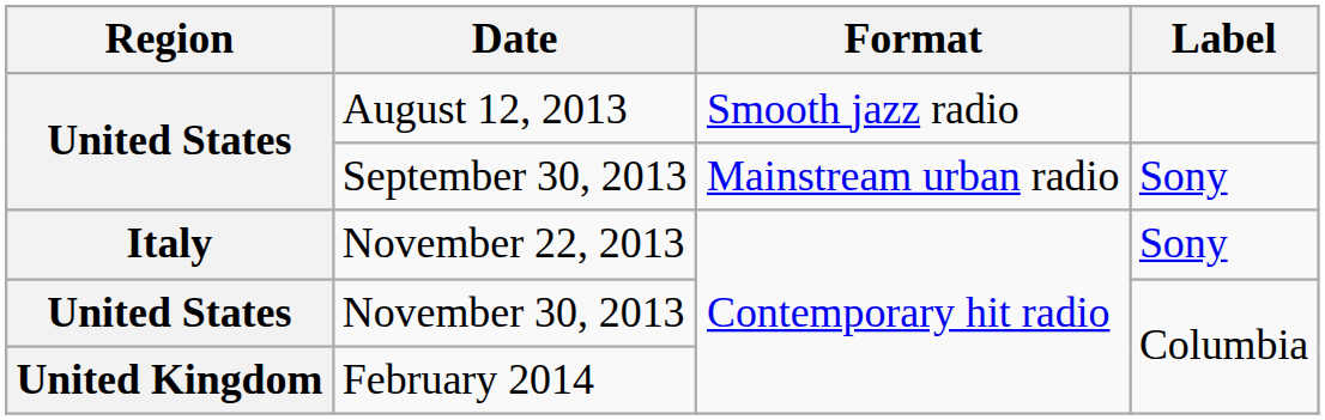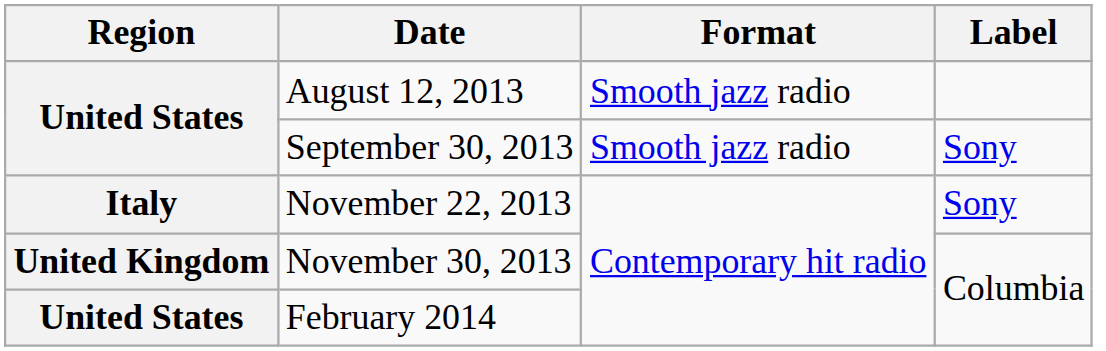 <table class="wikitable plainrowheaders">
 <tr>
 <th>Region</th>
 <th>Date</th>
 <th>Format</th>
 <th>Label</th>
 </tr>
 <tr>
 <th scope="row" rowspan="2">United States</th>
 <td>August 12, 2013</td>
 <td><a href='#'>Smooth jazz</a> radio</td>
 <td></td>
 </tr>
 <tr>
 <td>September 30, 2013</td>
-<td><a href='#'>Mainstream urban</a> radio</td>
+<td><a href='#'>Smooth jazz</a> radio</td>
 <td><a href='#'>Sony</a></td>
 </tr>
 <tr>
 <th scope="row">Italy</th>
 <td>November 22, 2013</td>
 <td rowspan="3"><a href='#'>Contemporary hit radio</a></td>
 <td><a href='#'>Sony</a></td>
 </tr>
 <tr>
-<th scope="row">United States</th>
+<th scope="row">United Kingdom</th>
 <td>November 30, 2013</td>
 <td rowspan="2">Columbia</td>
 </tr>
 <tr>
-<th scope="row">United Kingdom</th>
+<th scope="row">United States</th>
 <td>February 2014</td>
 </tr>
 </table>
